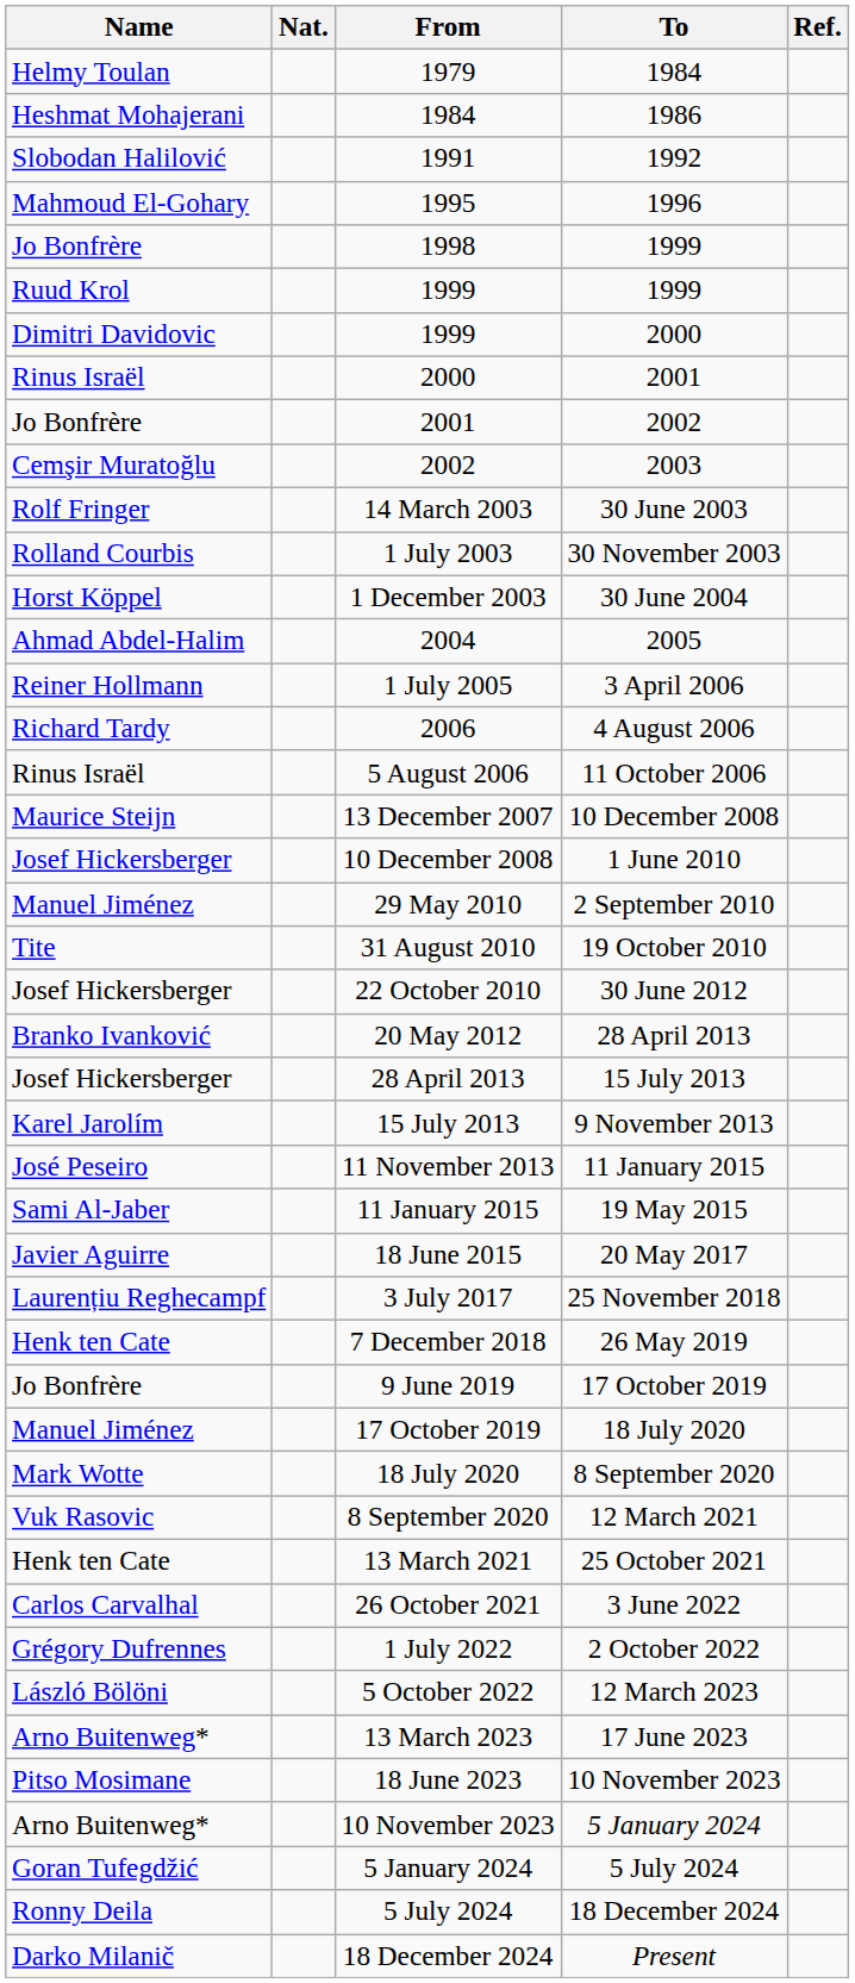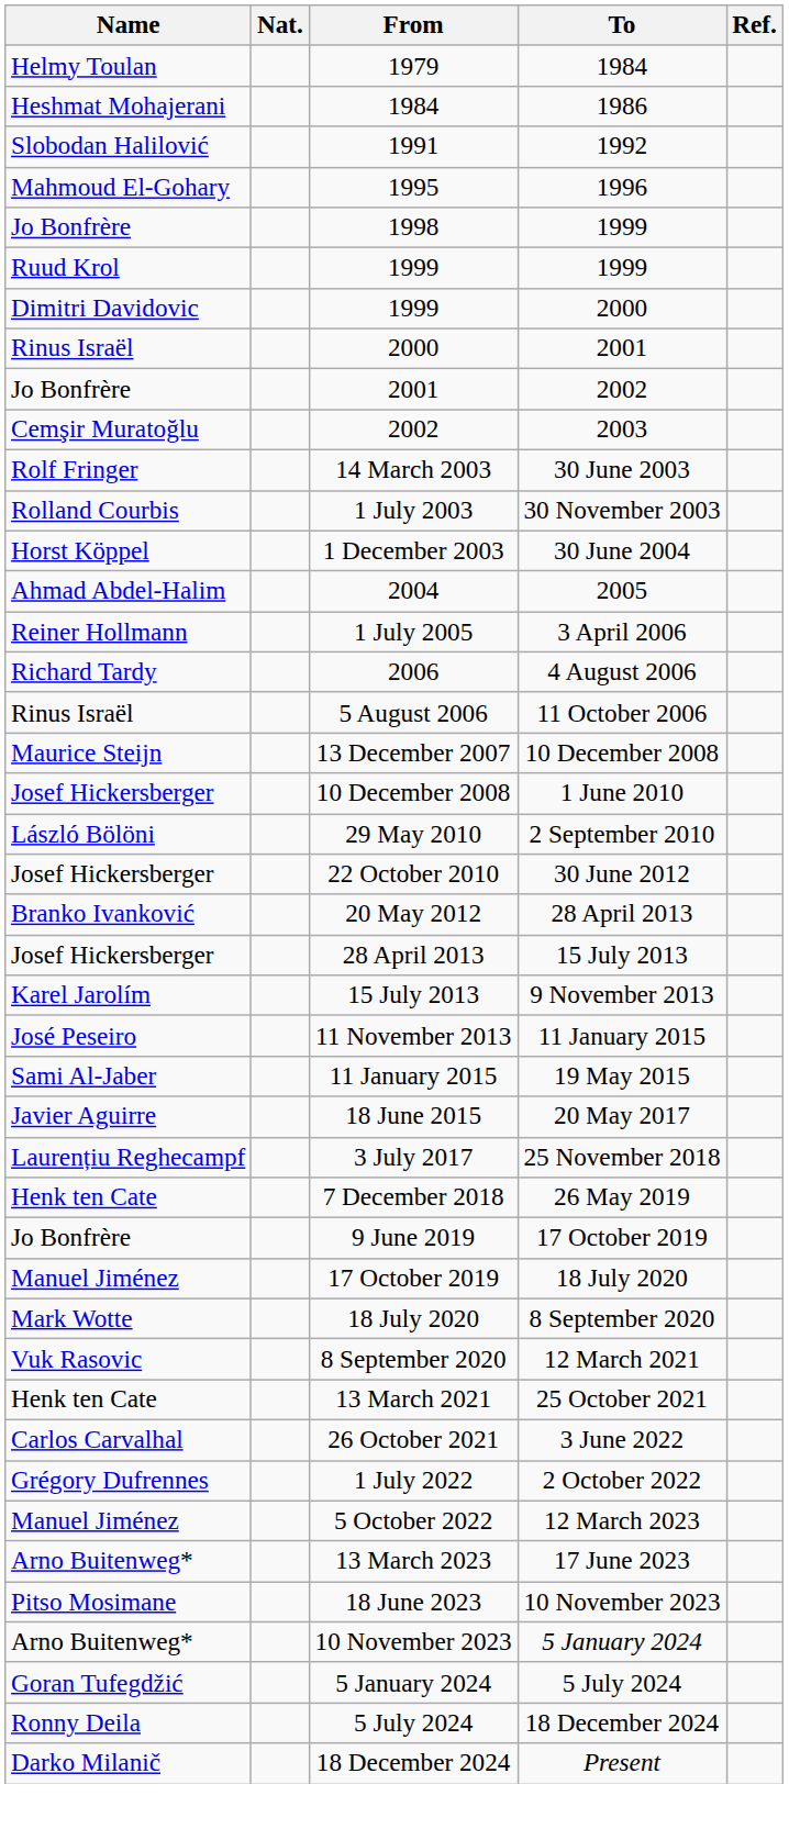 <table class="wikitable">
 <tr>
 <th>Name</th>
 <th>Nat.</th>
 <th>From</th>
 <th>To</th>
 <th>Ref.</th>
 </tr>
 <tr>
 <td><a href='#'>Helmy Toulan</a></td>
 <td></td>
 <td style="text-align:center">1979</td>
 <td style="text-align:center">1984</td>
 <td></td>
 </tr>
 <tr>
 <td><a href='#'>Heshmat Mohajerani</a></td>
 <td></td>
 <td style="text-align:center">1984</td>
 <td style="text-align:center">1986</td>
 <td></td>
 </tr>
 <tr>
 <td><a href='#'>Slobodan Halilović</a></td>
 <td></td>
 <td style="text-align:center">1991</td>
 <td style="text-align:center">1992</td>
 <td></td>
 </tr>
 <tr>
 <td><a href='#'>Mahmoud El-Gohary</a></td>
 <td></td>
 <td style="text-align:center">1995</td>
 <td style="text-align:center">1996</td>
 <td></td>
 </tr>
 <tr>
 <td><a href='#'>Jo Bonfrère</a></td>
 <td></td>
 <td style="text-align:center">1998</td>
 <td style="text-align:center">1999</td>
 <td></td>
 </tr>
 <tr>
 <td><a href='#'>Ruud Krol</a></td>
 <td></td>
 <td style="text-align:center">1999</td>
 <td style="text-align:center">1999</td>
 <td></td>
 </tr>
 <tr>
 <td><a href='#'>Dimitri Davidovic</a></td>
 <td></td>
 <td style="text-align:center">1999</td>
 <td style="text-align:center">2000</td>
 <td></td>
 </tr>
 <tr>
 <td><a href='#'>Rinus Israël</a></td>
 <td></td>
 <td style="text-align:center">2000</td>
 <td style="text-align:center">2001</td>
 <td></td>
 </tr>
 <tr>
 <td>Jo Bonfrère</td>
 <td></td>
 <td style="text-align:center">2001</td>
 <td style="text-align:center">2002</td>
 <td></td>
 </tr>
 <tr>
 <td><a href='#'>Cemşir Muratoğlu</a></td>
 <td></td>
 <td style="text-align:center">2002</td>
 <td style="text-align:center">2003</td>
 <td></td>
 </tr>
 <tr>
 <td><a href='#'>Rolf Fringer</a></td>
 <td></td>
 <td style="text-align:center">14 March 2003</td>
 <td style="text-align:center">30 June 2003</td>
 <td></td>
 </tr>
 <tr>
 <td><a href='#'>Rolland Courbis</a></td>
 <td></td>
 <td style="text-align:center">1 July 2003</td>
 <td style="text-align:center">30 November 2003</td>
 <td></td>
 </tr>
 <tr>
 <td><a href='#'>Horst Köppel</a></td>
 <td></td>
 <td style="text-align:center">1 December 2003</td>
 <td style="text-align:center">30 June 2004</td>
 <td></td>
 </tr>
 <tr>
 <td><a href='#'>Ahmad Abdel-Halim</a></td>
 <td></td>
 <td style="text-align:center">2004</td>
 <td style="text-align:center">2005</td>
 <td></td>
 </tr>
 <tr>
 <td><a href='#'>Reiner Hollmann</a></td>
 <td></td>
 <td style="text-align:center">1 July 2005</td>
 <td style="text-align:center">3 April 2006</td>
 <td></td>
 </tr>
 <tr>
 <td><a href='#'>Richard Tardy</a></td>
 <td></td>
 <td style="text-align:center">2006</td>
 <td style="text-align:center">4 August 2006</td>
 <td></td>
 </tr>
 <tr>
 <td>Rinus Israël</td>
 <td></td>
 <td style="text-align:center">5 August 2006</td>
 <td style="text-align:center">11 October 2006</td>
 <td></td>
 </tr>
 <tr>
 <td><a href='#'>Maurice Steijn</a></td>
 <td></td>
 <td style="text-align:center">13 December 2007</td>
 <td style="text-align:center">10 December 2008</td>
 <td></td>
 </tr>
 <tr>
 <td><a href='#'>Josef Hickersberger</a></td>
 <td></td>
 <td style="text-align:center">10 December 2008</td>
 <td style="text-align:center">1 June 2010</td>
 <td></td>
 </tr>
 <tr>
-<td><a href='#'>Manuel Jiménez</a></td>
+<td><a href='#'>László Bölöni</a></td>
 <td></td>
 <td style="text-align:center">29 May 2010</td>
 <td style="text-align:center">2 September 2010</td>
-<td></td>
-</tr>
-<tr>
-<td><a href='#'>Tite</a></td>
-<td></td>
-<td style="text-align:center">31 August 2010</td>
-<td style="text-align:center">19 October 2010</td>
 <td></td>
 </tr>
 <tr>
 <td>Josef Hickersberger</td>
 <td></td>
 <td style="text-align:center">22 October 2010</td>
 <td style="text-align:center">30 June 2012</td>
 <td></td>
 </tr>
 <tr>
 <td><a href='#'>Branko Ivanković</a></td>
 <td></td>
 <td style="text-align:center">20 May 2012</td>
 <td style="text-align:center">28 April 2013</td>
 <td></td>
 </tr>
 <tr>
 <td>Josef Hickersberger</td>
 <td></td>
 <td style="text-align:center">28 April 2013</td>
 <td style="text-align:center">15 July 2013</td>
 <td></td>
 </tr>
 <tr>
 <td><a href='#'>Karel Jarolím</a></td>
 <td></td>
 <td style="text-align:center">15 July 2013</td>
 <td style="text-align:center">9 November 2013</td>
 <td></td>
 </tr>
 <tr>
 <td><a href='#'>José Peseiro</a></td>
 <td></td>
 <td style="text-align:center">11 November 2013</td>
 <td style="text-align:center">11 January 2015</td>
 <td></td>
 </tr>
 <tr>
 <td><a href='#'>Sami Al-Jaber</a></td>
 <td></td>
 <td style="text-align:center">11 January 2015</td>
 <td style="text-align:center">19 May 2015</td>
 <td></td>
 </tr>
 <tr>
 <td><a href='#'>Javier Aguirre</a></td>
 <td></td>
 <td style="text-align:center">18 June 2015</td>
 <td style="text-align:center">20 May 2017</td>
 <td></td>
 </tr>
 <tr>
 <td><a href='#'>Laurențiu Reghecampf</a></td>
 <td></td>
 <td style="text-align:center">3 July 2017</td>
 <td style="text-align:center">25 November 2018</td>
 <td></td>
 </tr>
 <tr>
 <td><a href='#'>Henk ten Cate</a></td>
 <td></td>
 <td style="text-align:center">7 December 2018</td>
 <td style="text-align:center">26 May 2019</td>
 <td></td>
 </tr>
 <tr>
 <td>Jo Bonfrère</td>
 <td></td>
 <td style="text-align:center">9 June 2019</td>
 <td style="text-align:center">17 October 2019</td>
 <td></td>
 </tr>
 <tr>
 <td><a href='#'>Manuel Jiménez</a></td>
 <td></td>
 <td style="text-align:center">17 October 2019</td>
 <td style="text-align:center">18 July 2020</td>
 <td></td>
 </tr>
 <tr>
 <td><a href='#'>Mark Wotte</a></td>
 <td></td>
 <td style="text-align:center">18 July 2020</td>
 <td style="text-align:center">8 September 2020</td>
 <td></td>
 </tr>
 <tr>
 <td><a href='#'>Vuk Rasovic</a></td>
 <td></td>
 <td style="text-align:center">8 September 2020</td>
 <td style="text-align:center">12 March 2021</td>
 <td></td>
 </tr>
 <tr>
 <td>Henk ten Cate</td>
 <td></td>
 <td style="text-align:center">13 March 2021</td>
 <td style="text-align:center">25 October 2021</td>
 <td></td>
 </tr>
 <tr>
 <td><a href='#'>Carlos Carvalhal</a></td>
 <td></td>
 <td style="text-align:center">26 October 2021</td>
 <td style="text-align:center">3 June 2022</td>
 <td></td>
 </tr>
 <tr>
 <td><a href='#'>Grégory Dufrennes</a></td>
 <td></td>
 <td style="text-align:center">1 July 2022</td>
 <td style="text-align:center">2 October 2022</td>
 <td></td>
 </tr>
 <tr>
-<td><a href='#'>László Bölöni</a></td>
+<td><a href='#'>Manuel Jiménez</a></td>
 <td></td>
 <td style="text-align:center">5 October 2022</td>
 <td style="text-align:center">12 March 2023</td>
 <td></td>
 </tr>
 <tr>
 <td><a href='#'>Arno Buitenweg</a>*</td>
 <td></td>
 <td style="text-align:center">13 March 2023</td>
 <td style="text-align:center">17 June 2023</td>
 <td></td>
 </tr>
 <tr>
 <td><a href='#'>Pitso Mosimane</a></td>
 <td></td>
 <td style="text-align:center">18 June 2023</td>
 <td style="text-align:center">10 November 2023</td>
 <td></td>
 </tr>
 <tr>
 <td>Arno Buitenweg*</td>
 <td></td>
 <td style="text-align:center">10 November 2023</td>
 <td style="text-align:center"><em>5 January 2024</em></td>
 <td></td>
 </tr>
 <tr>
 <td><a href='#'>Goran Tufegdžić</a></td>
 <td></td>
 <td style="text-align:center">5 January 2024</td>
 <td style="text-align:center">5 July 2024</td>
 <td></td>
 </tr>
 <tr>
 <td><a href='#'>Ronny Deila</a></td>
 <td></td>
 <td style="text-align:center">5 July 2024</td>
 <td style="text-align:center">18 December 2024</td>
 <td></td>
 </tr>
 <tr>
 <td><a href='#'>Darko Milanič</a></td>
 <td></td>
 <td style="text-align:center">18 December 2024</td>
 <td style="text-align:center"><em>Present</em></td>
 <td></td>
 </tr>
 </table>
